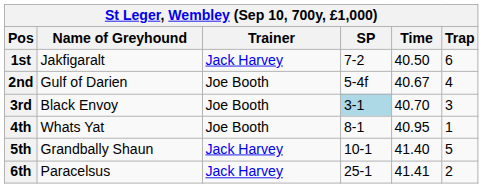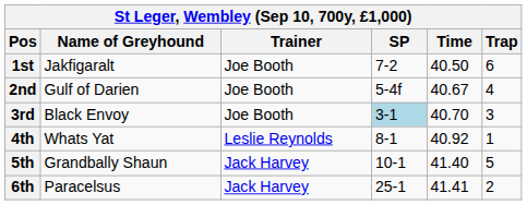 <table class="wikitable">
 <tr>
 <th colspan="6"><a href='#'>St Leger</a>, <a href='#'>Wembley</a> (Sep 10, 700y, £1,000)</th>
 </tr>
 <tr>
 <th width=30>Pos</th>
 <th width=180>Name of Greyhound</th>
 <th width=150>Trainer</th>
 <th width=50>SP</th>
 <th width=50>Time</th>
 <th width=30>Trap</th>
 </tr>
 <tr>
 <th>1st</th>
 <td>Jakfigaralt</td>
-<td><a href='#'>Jack Harvey</a></td>
+<td>Joe Booth</td>
 <td>7-2</td>
 <td>40.50</td>
 <td>6</td>
 </tr>
 <tr>
 <th>2nd</th>
 <td>Gulf of Darien</td>
 <td>Joe Booth</td>
 <td>5-4f</td>
 <td>40.67</td>
 <td>4</td>
 </tr>
 <tr>
 <th>3rd</th>
 <td>Black Envoy</td>
 <td>Joe Booth</td>
 <td style="background: lightblue;">3-1</td>
 <td>40.70</td>
 <td>3</td>
 </tr>
 <tr>
 <th>4th</th>
 <td>Whats Yat</td>
-<td>Joe Booth</td>
+<td><a href='#'>Leslie Reynolds</a></td>
 <td>8-1</td>
-<td>40.95</td>
+<td>40.92</td>
 <td>1</td>
 </tr>
 <tr>
 <th>5th</th>
 <td>Grandbally Shaun</td>
 <td><a href='#'>Jack Harvey</a></td>
 <td>10-1</td>
 <td>41.40</td>
 <td>5</td>
 </tr>
 <tr>
 <th>6th</th>
 <td>Paracelsus</td>
 <td><a href='#'>Jack Harvey</a></td>
 <td>25-1</td>
 <td>41.41</td>
 <td>2</td>
 </tr>
 </table>
